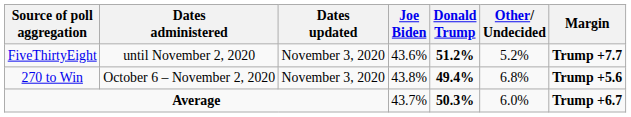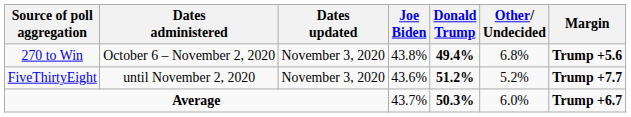 <table class="wikitable sortable" style="text-align:center;font-size:90%;line-height:17px">
 <tr>
 <th>Source of poll<br>aggregation</th>
 <th>Dates<br> administered</th>
 <th>Dates<br> updated</th>
 <th class="unsortable"><a href='#'>Joe<br>Biden</a><br><small></small></th>
 <th class="unsortable"><a href='#'>Donald<br>Trump</a><br><small></small></th>
 <th class="unsortable"><a href='#'>Other</a>/<br>Undecided<br></th>
 <th>Margin</th>
 </tr>
 <tr>
+<td><a href='#'>270 to Win</a></td>
+<td>October 6 – November 2, 2020</td>
+<td>November 3, 2020</td>
+<td>43.8%</td>
+<td><strong>49.4%</strong></td>
+<td>6.8%</td>
+<td><strong>Trump +5.6</strong></td>
+</tr>
+<tr>
 <td><a href='#'>FiveThirtyEight</a></td>
 <td>until November 2, 2020</td>
 <td>November 3, 2020</td>
 <td>43.6%</td>
 <td><strong>51.2%</strong></td>
 <td>5.2%</td>
 <td><strong>Trump +7.7</strong></td>
 </tr>
 <tr>
-<td><a href='#'>270 to Win</a></td>
-<td>October 6 – November 2, 2020</td>
-<td>November 3, 2020</td>
-<td>43.8%</td>
-<td><strong>49.4%</strong></td>
-<td>6.8%</td>
-<td><strong>Trump +5.6</strong></td>
-</tr>
-<tr>
 <td colspan="3"><strong>Average</strong></td>
 <td>43.7%</td>
 <td><strong>50.3%</strong></td>
 <td>6.0%</td>
 <td><strong>Trump +6.7</strong></td>
 </tr>
 </table>
